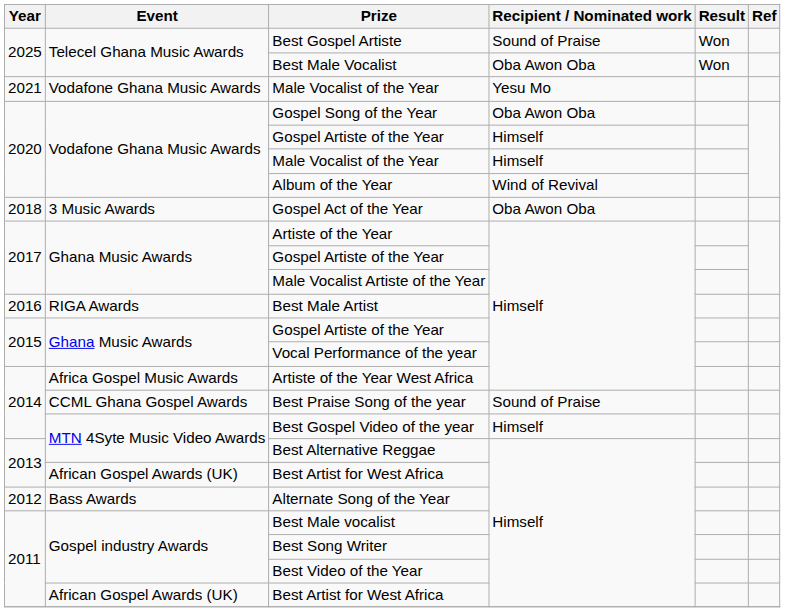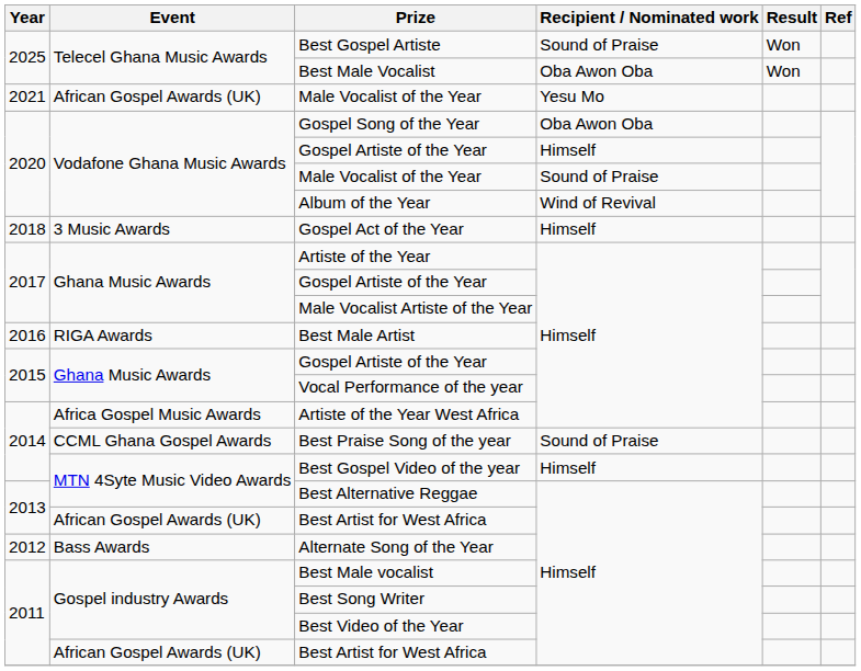 <table class="wikitable">
 <tr>
 <th>Year</th>
 <th>Event</th>
 <th>Prize</th>
 <th>Recipient / Nominated work</th>
 <th>Result</th>
 <th>Ref</th>
 </tr>
 <tr>
 <td rowspan="2">2025</td>
 <td rowspan="2">Telecel Ghana Music Awards</td>
 <td>Best Gospel Artiste</td>
 <td>Sound of Praise</td>
 <td>Won</td>
 <td></td>
 </tr>
 <tr>
 <td>Best Male Vocalist</td>
 <td>Oba Awon Oba</td>
 <td>Won</td>
 <td></td>
 </tr>
 <tr>
 <td>2021</td>
-<td>Vodafone Ghana Music Awards</td>
+<td>African Gospel Awards (UK)</td>
 <td>Male Vocalist of the Year</td>
 <td>Yesu Mo</td>
 <td></td>
 <td></td>
 </tr>
 <tr>
 <td rowspan="4">2020</td>
 <td rowspan="4">Vodafone Ghana Music Awards</td>
 <td>Gospel Song of the Year</td>
 <td>Oba Awon Oba</td>
 <td></td>
 <td rowspan="4"></td>
 </tr>
 <tr>
 <td>Gospel Artiste of the Year</td>
 <td>Himself</td>
 <td></td>
 </tr>
 <tr>
 <td>Male Vocalist of the Year</td>
-<td>Himself</td>
+<td>Sound of Praise</td>
 <td></td>
 </tr>
 <tr>
 <td>Album of the Year</td>
 <td>Wind of Revival</td>
 <td></td>
 </tr>
 <tr>
 <td rowspan="1">2018</td>
 <td rowspan="1">3 Music Awards</td>
 <td>Gospel Act of the Year</td>
-<td>Oba Awon Oba</td>
+<td rowspan="1">Himself</td>
 <td></td>
 <td></td>
 </tr>
 <tr>
 <td rowspan="3">2017</td>
 <td rowspan="3">Ghana Music Awards</td>
 <td>Artiste of the Year</td>
 <td rowspan="7">Himself</td>
 <td></td>
 <td rowspan="3"></td>
 </tr>
 <tr>
 <td>Gospel Artiste of the Year</td>
 <td></td>
 </tr>
 <tr>
 <td>Male Vocalist Artiste of the Year</td>
 <td></td>
 </tr>
 <tr>
 <td>2016</td>
 <td>RIGA Awards</td>
 <td>Best Male Artist</td>
 <td></td>
 <td></td>
 </tr>
 <tr>
 <td rowspan="2">2015</td>
 <td rowspan="2"><a href='#'>Ghana</a> Music Awards</td>
 <td>Gospel Artiste of the Year</td>
 <td></td>
 <td></td>
 </tr>
 <tr>
 <td>Vocal Performance of the year</td>
 <td></td>
 <td></td>
 </tr>
 <tr>
 <td rowspan="3">2014</td>
 <td>Africa Gospel Music Awards</td>
 <td>Artiste of the Year West Africa</td>
 <td></td>
 <td></td>
 </tr>
 <tr>
 <td>CCML Ghana Gospel Awards</td>
 <td>Best Praise Song of the year</td>
 <td>Sound of Praise</td>
 <td></td>
 <td></td>
 </tr>
 <tr>
 <td rowspan="2"><a href='#'>MTN</a> 4Syte Music Video Awards</td>
 <td>Best Gospel Video of the year</td>
 <td>Himself</td>
 <td></td>
 <td></td>
 </tr>
 <tr>
 <td rowspan="2">2013</td>
 <td>Best Alternative Reggae</td>
 <td rowspan="7">Himself</td>
 <td></td>
 <td></td>
 </tr>
 <tr>
 <td>African Gospel Awards (UK)</td>
 <td>Best Artist for West Africa</td>
 <td></td>
 <td></td>
 </tr>
 <tr>
 <td>2012</td>
 <td>Bass Awards</td>
 <td>Alternate Song of the Year</td>
 <td></td>
 <td></td>
 </tr>
 <tr>
 <td rowspan="4">2011</td>
 <td rowspan="3">Gospel industry Awards</td>
 <td>Best Male vocalist</td>
 <td></td>
 <td></td>
 </tr>
 <tr>
 <td>Best Song Writer</td>
 <td></td>
 <td></td>
 </tr>
 <tr>
 <td>Best Video of the Year</td>
 <td></td>
 <td></td>
 </tr>
 <tr>
 <td>African Gospel Awards (UK)</td>
 <td>Best Artist for West Africa</td>
 <td></td>
 <td></td>
 </tr>
 <tr>
 </tr>
 </table>
